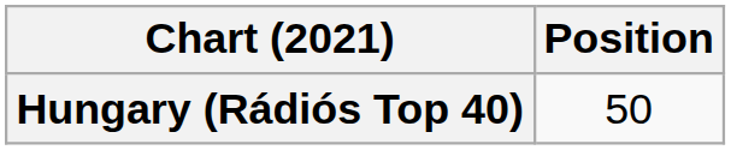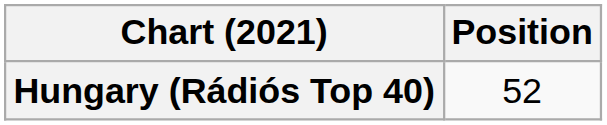 <table class="wikitable plainrowheaders" style="text-align:center">
 <tr>
 <th scope="col">Chart (2021)</th>
 <th scope="col">Position</th>
 </tr>
 <tr>
 <th scope="row">Hungary (Rádiós Top 40)</th>
-<td>50</td>
+<td>52</td>
 </tr>
 </table>
